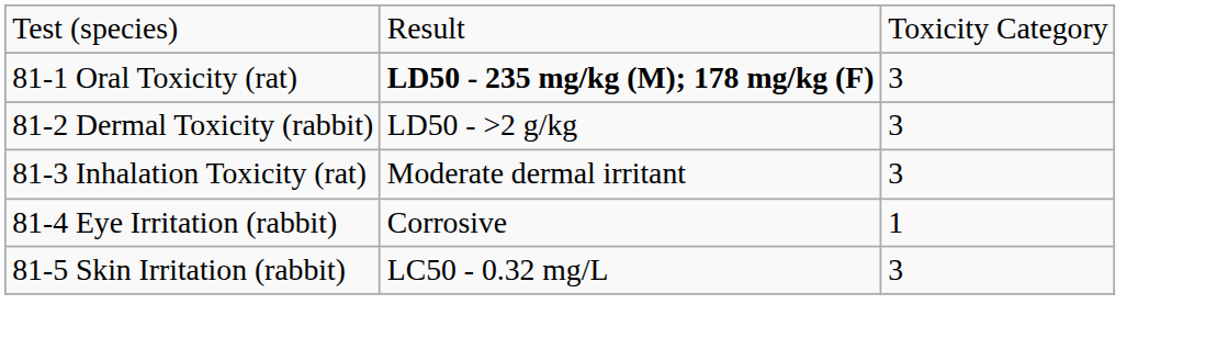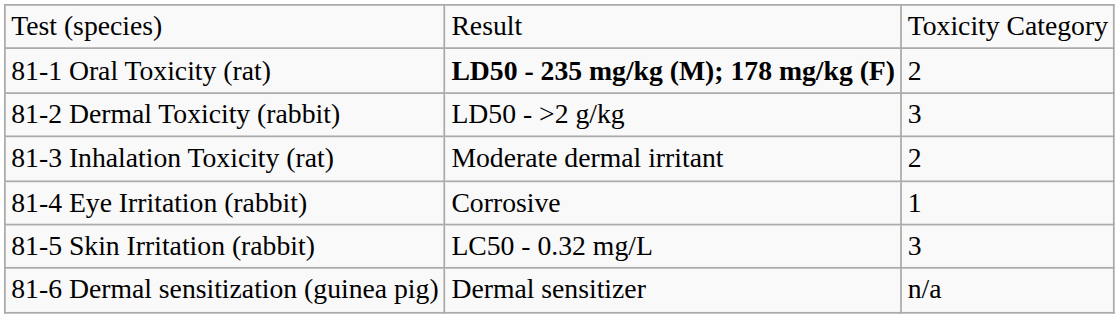 <table class="wikitable">
 <tr>
 <td>Test (species)</td>
 <td>Result</td>
 <td>Toxicity Category</td>
 </tr>
 <tr>
 <td>81-1 Oral Toxicity (rat)</td>
 <td><strong>LD50 - 235 mg/kg (M); 178 mg/kg (F)</strong></td>
-<td>3</td>
+<td>2</td>
 </tr>
 <tr>
 <td>81-2 Dermal Toxicity (rabbit)</td>
 <td>LD50 - >2 g/kg</td>
 <td>3</td>
 </tr>
 <tr>
 <td>81-3 Inhalation Toxicity (rat)</td>
 <td>Moderate dermal irritant</td>
-<td>3</td>
+<td>2</td>
 </tr>
 <tr>
 <td>81-4 Eye Irritation (rabbit)</td>
 <td>Corrosive</td>
 <td>1</td>
 </tr>
 <tr>
 <td>81-5 Skin Irritation (rabbit)</td>
 <td>LC50 - 0.32 mg/L</td>
 <td>3</td>
 </tr>
+<tr>
+<td>81-6 Dermal sensitization (guinea pig)</td>
+<td>Dermal sensitizer</td>
+<td>n/a</td>
+</tr>
 </table>
